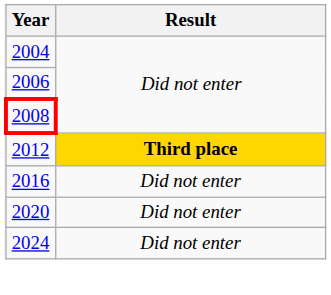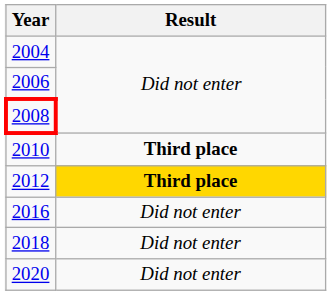 <table class="wikitable" style="text-align: center; font-size:90%">
 <tr>
 <th>Year</th>
 <th style="width:200px">Result</th>
 </tr>
 <tr>
 <td> <a href='#'>2004</a></td>
 <td rowspan="3"><em>Did not enter</em></td>
 </tr>
 <tr>
 <td> <a href='#'>2006</a></td>
 </tr>
 <tr>
 <td style="border: 3px solid red"> <a href='#'>2008</a></td>
 </tr>
 <tr>
+<td> <a href='#'>2010</a></td>
+<td><strong> Third place</strong></td>
+</tr>
+<tr>
 <td> <a href='#'>2012</a></td>
 <td style="background: gold;"><strong> Third place</strong></td>
 </tr>
 <tr>
 <td> <a href='#'>2016</a></td>
 <td><em>Did not enter</em></td>
 </tr>
 <tr>
+<td> <a href='#'>2018</a></td>
+<td><em>Did not enter</em></td>
+</tr>
+<tr>
 <td> <a href='#'>2020</a></td>
 <td><em>Did not enter</em></td>
 </tr>
-<tr>
-<td> <a href='#'>2024</a></td>
-<td><em>Did not enter</em></td>
-</tr>
 </table>
